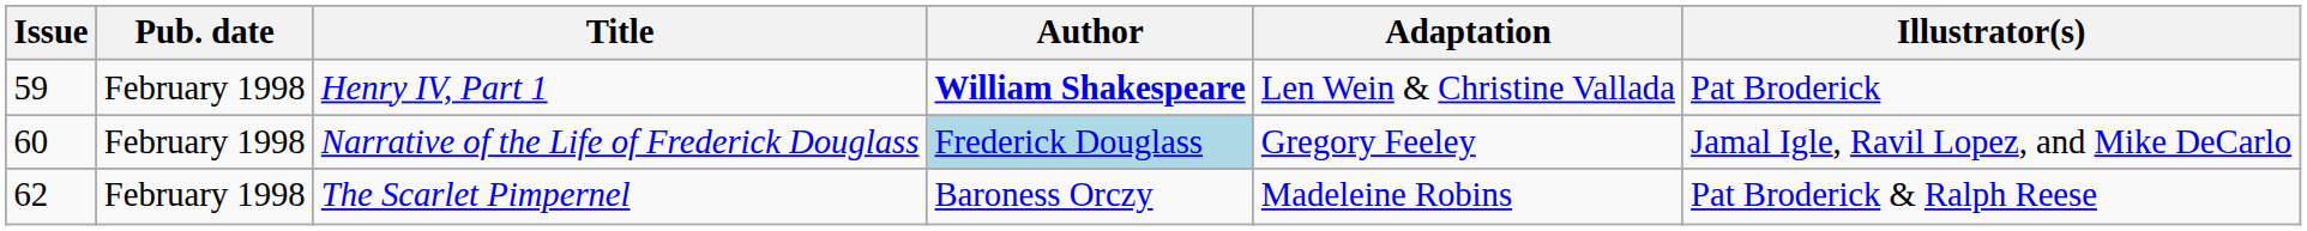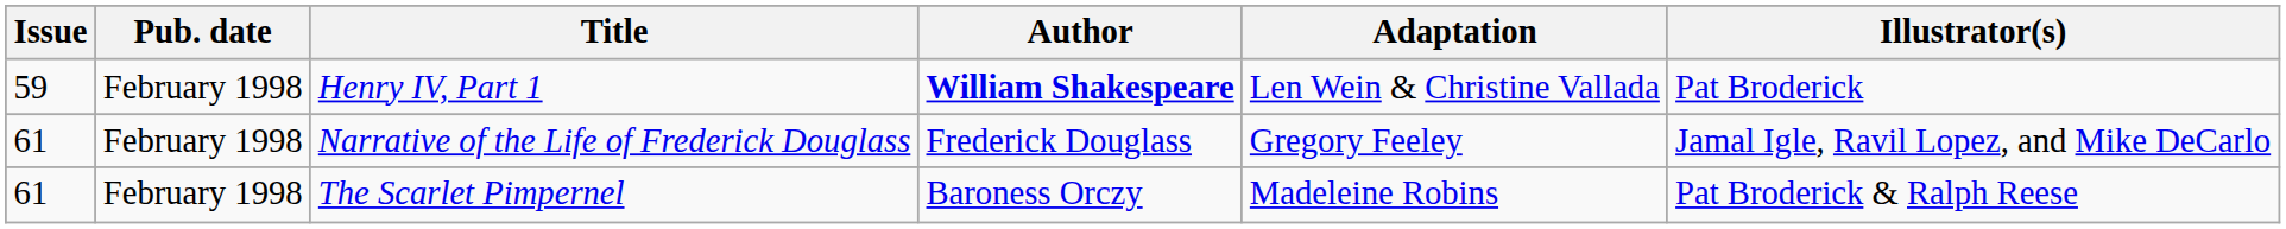 <table class="wikitable sortable collapsible collapsed" border="1">
 <tr>
 <th>Issue</th>
 <th>Pub. date</th>
 <th>Title</th>
 <th>Author</th>
 <th>Adaptation</th>
 <th>Illustrator(s)</th>
 </tr>
 <tr>
 <td>59</td>
 <td>February 1998</td>
 <td><em><a href='#'>Henry IV, Part 1</a></em></td>
 <td><strong><a href='#'>William Shakespeare</a></strong></td>
 <td><a href='#'>Len Wein</a> & <a href='#'>Christine Vallada</a></td>
 <td><a href='#'>Pat Broderick</a></td>
 </tr>
 <tr>
-<td>60</td>
+<td>61</td>
 <td>February 1998</td>
 <td><em><a href='#'>Narrative of the Life of Frederick Douglass</a></em></td>
-<td style="background: lightblue;"><a href='#'>Frederick Douglass</a></td>
+<td><a href='#'>Frederick Douglass</a></td>
 <td><a href='#'>Gregory Feeley</a></td>
 <td><a href='#'>Jamal Igle</a>, <a href='#'>Ravil Lopez</a>, and <a href='#'>Mike DeCarlo</a></td>
 </tr>
 <tr>
-<td>62</td>
+<td>61</td>
 <td>February 1998</td>
 <td><em><a href='#'>The Scarlet Pimpernel</a></em></td>
 <td><a href='#'>Baroness Orczy</a></td>
 <td><a href='#'>Madeleine Robins</a></td>
 <td><a href='#'>Pat Broderick</a> & <a href='#'>Ralph Reese</a></td>
 </tr>
 </table>
